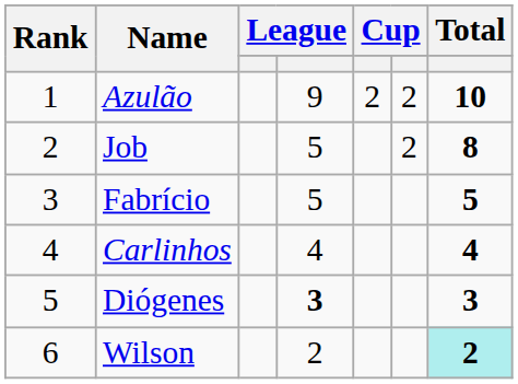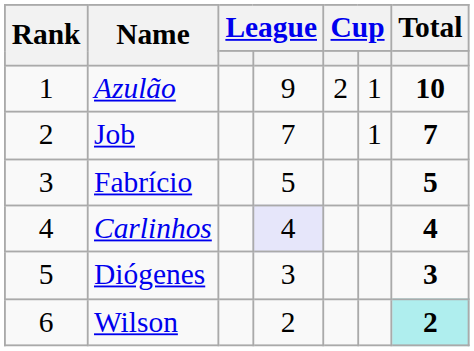 <table class="wikitable" style="text-align:center">
 <tr>
 <th rowspan="2">Rank</th>
 <th rowspan="2">Name</th>
 <th colspan=2><a href='#'>League</a></th>
 <th colspan=2><a href='#'>Cup</a></th>
 <th>Total</th>
 </tr>
 <tr>
 <th colspan="1"></th>
 <th colspan="1"></th>
 <th colspan="1"></th>
 <th colspan="1"></th>
 <th colspan="1"></th>
 </tr>
 <tr>
 <td>1</td>
 <td align="left"> <em><a href='#'>Azulão</a></em></td>
 <td></td>
 <td>9</td>
 <td>2</td>
-<td>2</td>
+<td>1</td>
 <td><strong>10</strong></td>
 </tr>
 <tr>
 <td>2</td>
 <td align="left"> <a href='#'>Job</a></td>
 <td></td>
-<td>5</td>
+<td>7</td>
 <td></td>
-<td>2</td>
-<td><strong>8</strong></td>
+<td>1</td>
+<td><strong>7</strong></td>
 </tr>
 <tr>
 <td>3</td>
 <td align="left"> <a href='#'>Fabrício</a></td>
 <td></td>
 <td>5</td>
 <td></td>
 <td></td>
 <td><strong>5</strong></td>
 </tr>
 <tr>
 <td>4</td>
 <td align="left"> <em><a href='#'>Carlinhos</a></em></td>
 <td></td>
-<td>4</td>
+<td style="background: lavender;">4</td>
 <td></td>
 <td></td>
 <td><strong>4</strong></td>
 </tr>
 <tr>
 <td>5</td>
 <td align="left"> <a href='#'>Diógenes</a></td>
 <td></td>
-<td><strong>3</strong></td>
+<td>3</td>
 <td></td>
 <td></td>
 <td><strong>3</strong></td>
 </tr>
 <tr>
 <td>6</td>
 <td align="left"> <a href='#'>Wilson</a></td>
 <td></td>
 <td>2</td>
 <td></td>
 <td></td>
 <td style="background: paleturquoise;"><strong>2</strong></td>
 </tr>
 </table>
